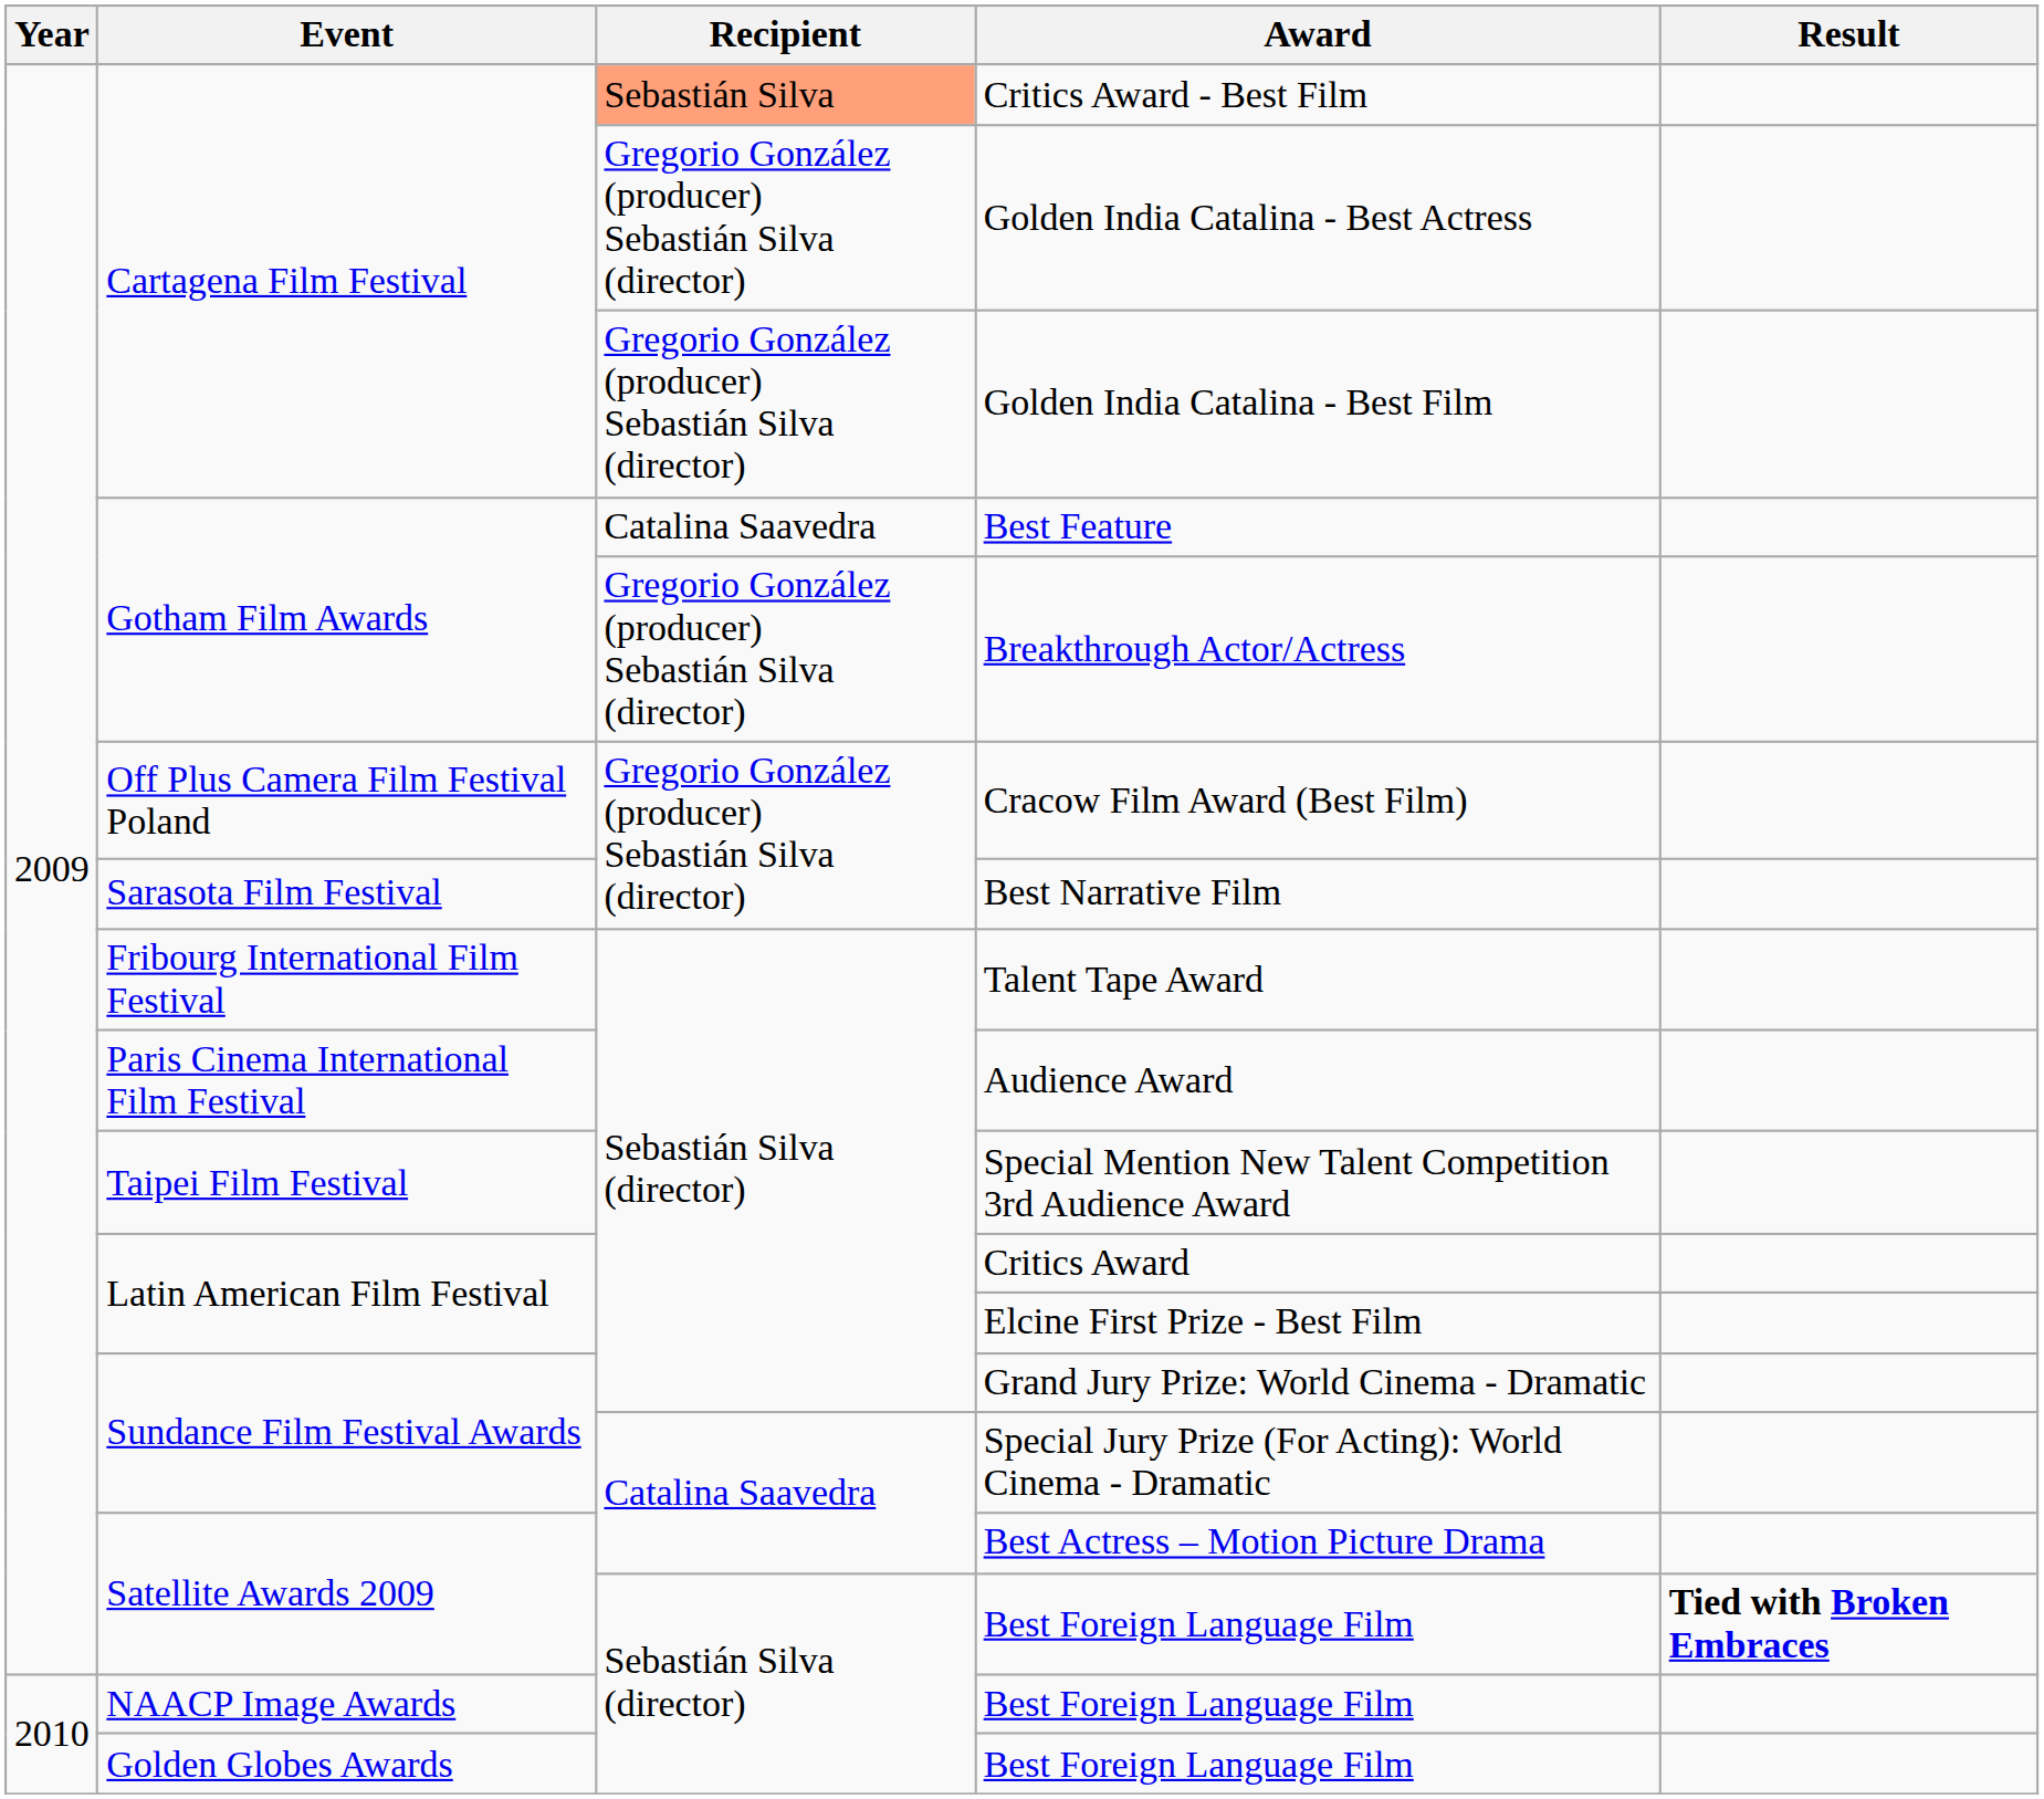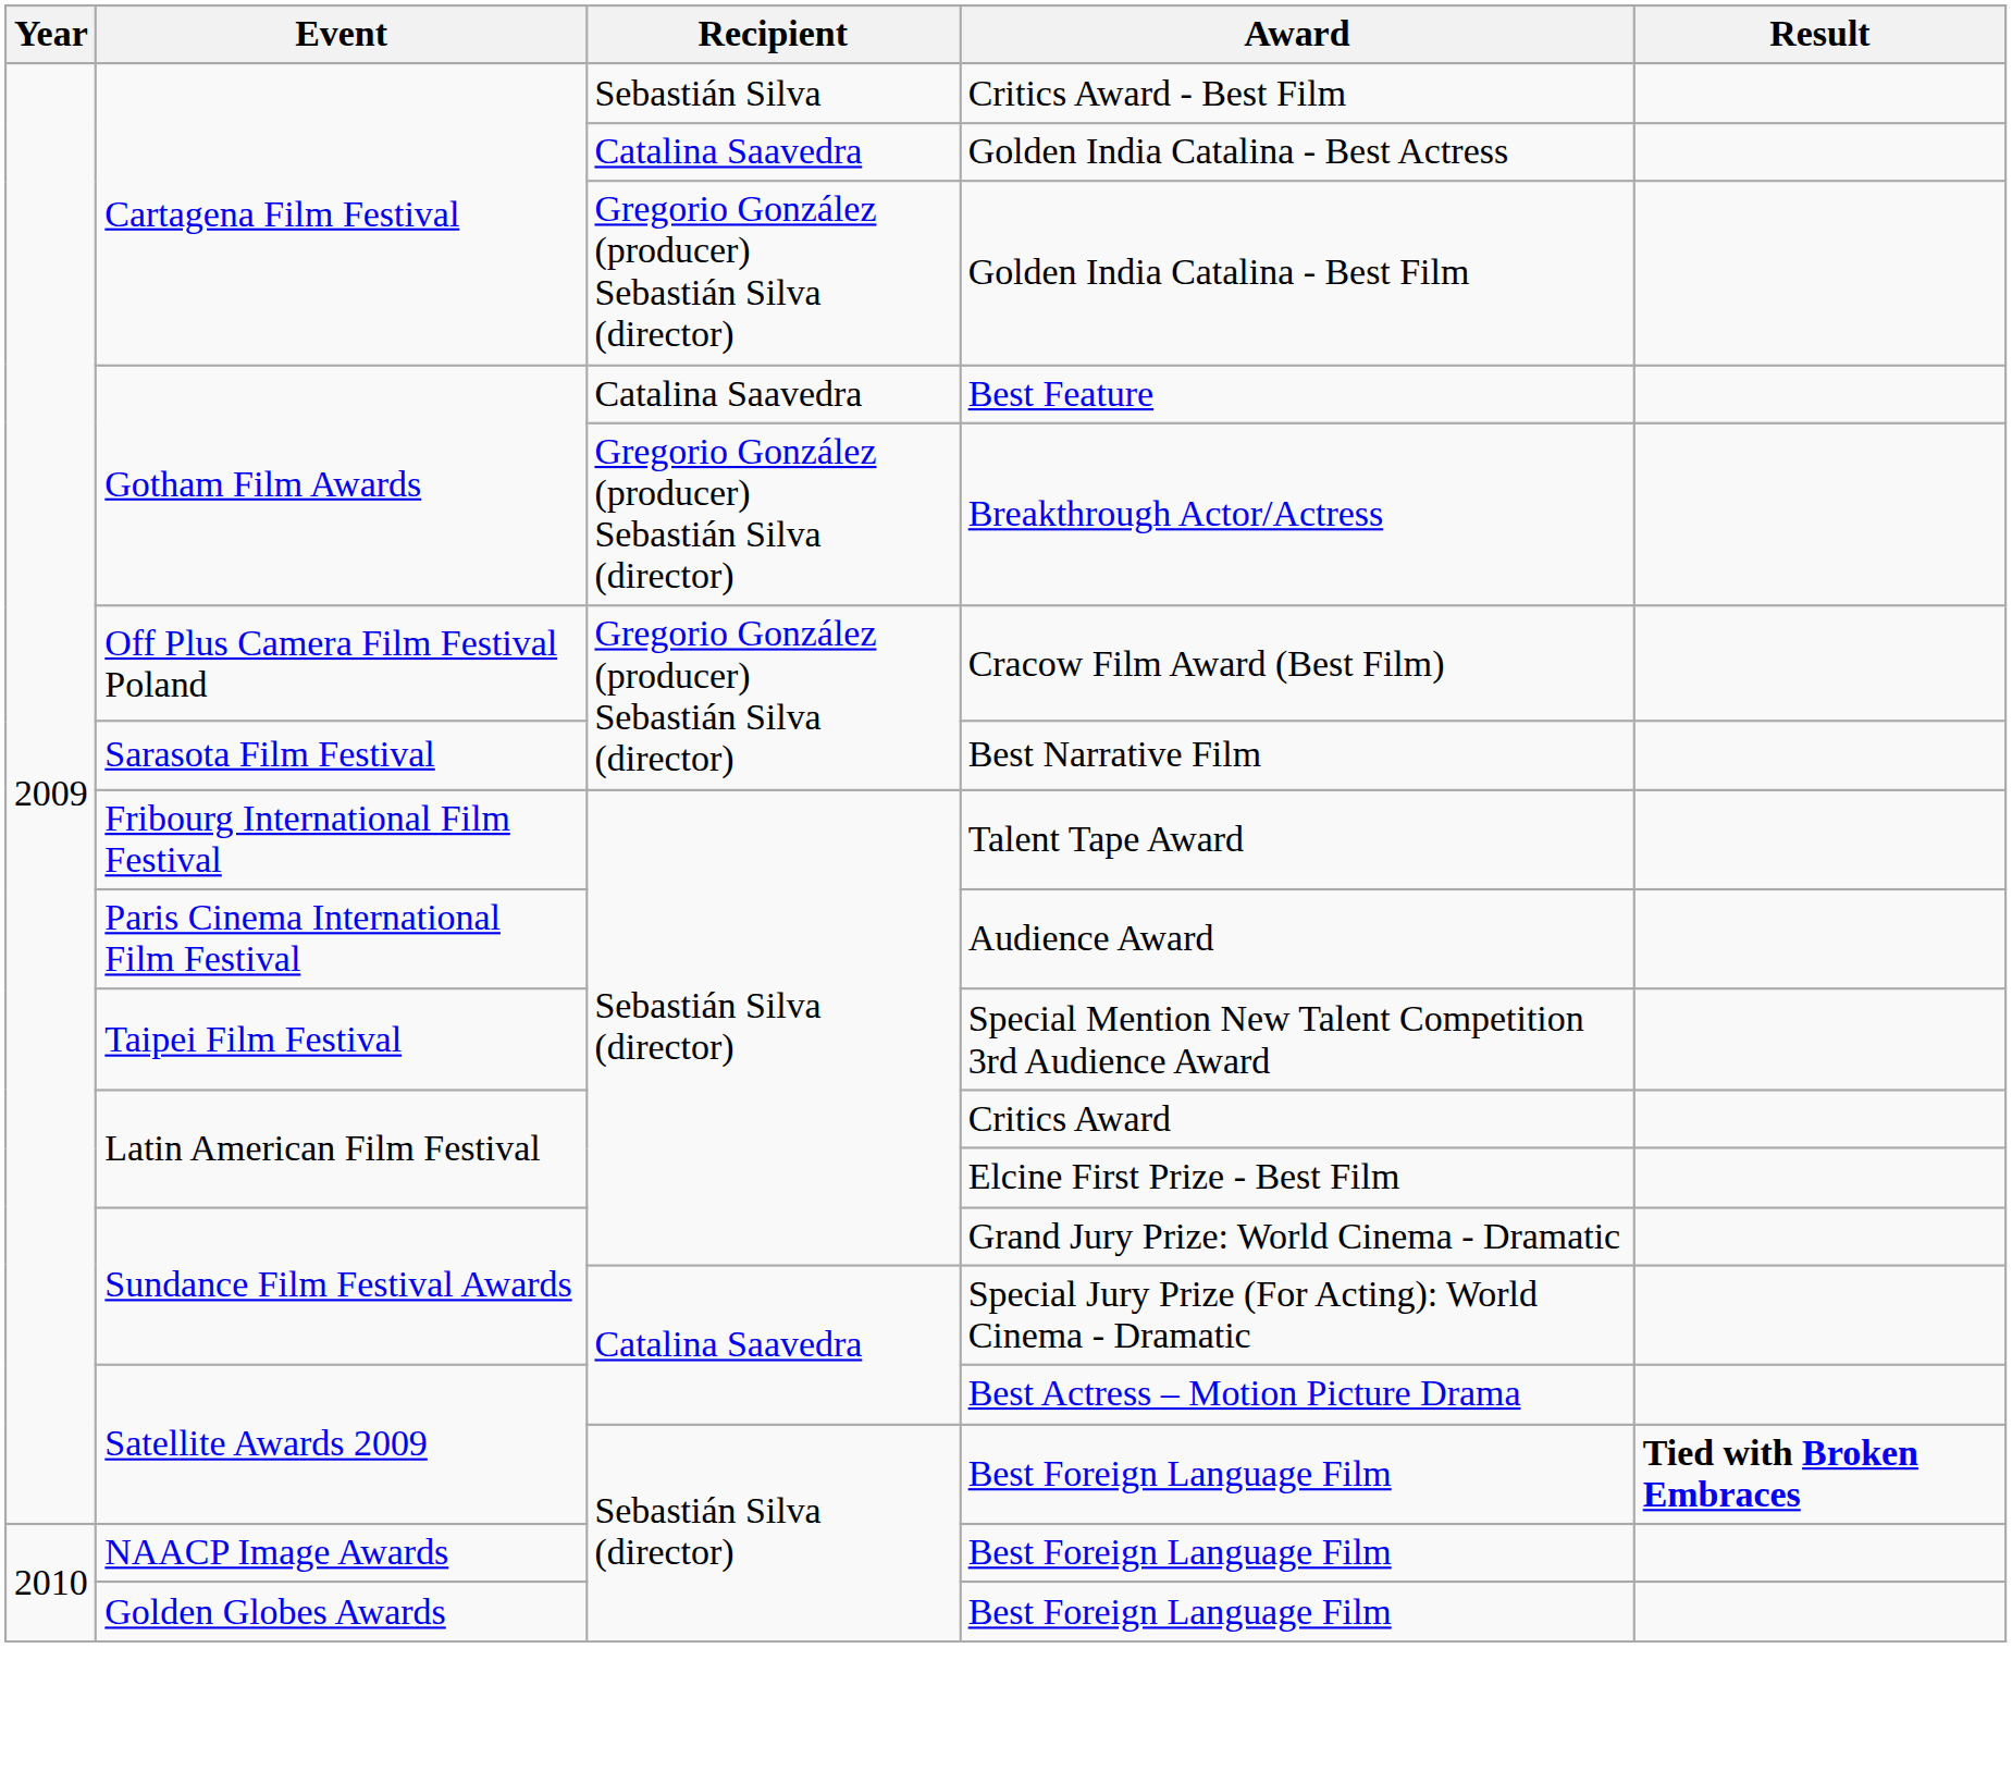 <table class="wikitable sortable plainrowheaders">
 <tr>
 <th>Year</th>
 <th>Event</th>
 <th>Recipient</th>
 <th>Award</th>
 <th>Result</th>
 </tr>
 <tr>
 <td rowspan="16">2009</td>
 <td rowspan="3"><a href='#'>Cartagena Film Festival</a></td>
-<td style="background: lightsalmon;">Sebastián Silva</td>
+<td>Sebastián Silva</td>
 <td>Critics Award - Best Film</td>
 <td></td>
 </tr>
 <tr>
-<td><a href='#'>Gregorio González</a> (producer)<br>Sebastián Silva (director)</td>
+<td><a href='#'>Catalina Saavedra</a></td>
 <td>Golden India Catalina - Best Actress</td>
 <td></td>
 </tr>
 <tr>
 <td><a href='#'>Gregorio González</a> (producer)<br>Sebastián Silva (director)</td>
 <td>Golden India Catalina - Best Film</td>
 <td></td>
 </tr>
 <tr>
 <td rowspan="2"><a href='#'>Gotham Film Awards</a></td>
 <td>Catalina Saavedra</td>
 <td><a href='#'>Best Feature</a></td>
 <td></td>
 </tr>
 <tr>
 <td><a href='#'>Gregorio González</a> (producer)<br>Sebastián Silva (director)</td>
 <td><a href='#'>Breakthrough Actor/Actress</a></td>
 <td></td>
 </tr>
 <tr>
 <td rowspan="1"><a href='#'>Off Plus Camera Film Festival</a> Poland</td>
 <td rowspan="2"><a href='#'>Gregorio González</a> (producer)<br>Sebastián Silva (director)</td>
 <td>Cracow Film Award (Best Film)</td>
 <td></td>
 </tr>
 <tr>
 <td rowspan="1"><a href='#'>Sarasota Film Festival</a></td>
 <td>Best Narrative Film</td>
 <td></td>
 </tr>
 <tr>
 <td rowspan="1"><a href='#'>Fribourg International Film Festival</a></td>
 <td rowspan="6">Sebastián Silva (director)</td>
 <td>Talent Tape Award</td>
 <td></td>
 </tr>
 <tr>
 <td rowspan="1"><a href='#'>Paris Cinema International Film Festival</a></td>
 <td>Audience Award</td>
 <td></td>
 </tr>
 <tr>
 <td rowspan="1"><a href='#'>Taipei Film Festival</a></td>
 <td>Special Mention New Talent Competition<br>3rd Audience Award</td>
 <td></td>
 </tr>
 <tr>
 <td rowspan="2">Latin American Film Festival</td>
 <td>Critics Award</td>
 <td></td>
 </tr>
 <tr>
 <td>Elcine First Prize - Best Film</td>
 <td></td>
 </tr>
 <tr>
 <td rowspan="2"><a href='#'>Sundance Film Festival Awards</a></td>
 <td>Grand Jury Prize: World Cinema - Dramatic</td>
 <td></td>
 </tr>
 <tr>
 <td rowspan="2"><a href='#'>Catalina Saavedra</a></td>
 <td>Special Jury Prize (For Acting): World Cinema - Dramatic</td>
 <td></td>
 </tr>
 <tr>
 <td rowspan="2"><a href='#'>Satellite Awards 2009</a></td>
 <td><a href='#'>Best Actress – Motion Picture Drama</a></td>
 <td></td>
 </tr>
 <tr>
 <td rowspan="3">Sebastián Silva (director)</td>
 <td><a href='#'>Best Foreign Language Film</a></td>
 <td><strong> Tied with <a href='#'>Broken Embraces</a></strong></td>
 </tr>
 <tr>
 <td rowspan="2">2010</td>
 <td rowspan="1"><a href='#'>NAACP Image Awards</a></td>
 <td><a href='#'>Best Foreign Language Film</a></td>
 <td></td>
 </tr>
 <tr>
 <td rowspan="1"><a href='#'>Golden Globes Awards</a></td>
 <td><a href='#'>Best Foreign Language Film</a></td>
 <td></td>
 </tr>
 <tr>
 </tr>
 </table>
